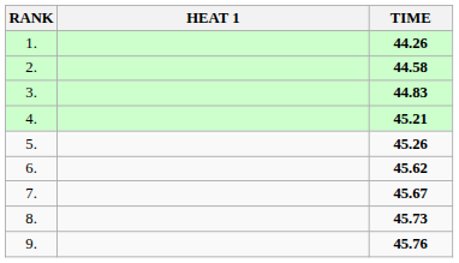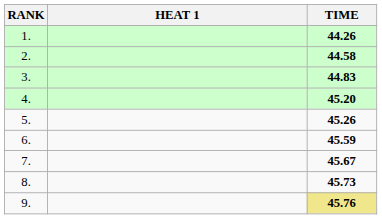 <table class="wikitable" style="border-collapse: collapse; font-size: 90%;">
 <tr>
 <th>RANK</th>
 <th style="width: 20em">HEAT 1</th>
 <th style="width: 5em">TIME</th>
 </tr>
 <tr style="background:#ccffcc;">
 <td align="center">1.</td>
 <td></td>
 <td align="center"><strong>44.26</strong></td>
 </tr>
 <tr style="background:#ccffcc;">
 <td align="center">2.</td>
 <td></td>
 <td align="center"><strong>44.58</strong></td>
 </tr>
 <tr style="background:#ccffcc;">
 <td align="center">3.</td>
 <td></td>
 <td align="center"><strong>44.83</strong></td>
 </tr>
 <tr style="background:#ccffcc;">
 <td align="center">4.</td>
 <td></td>
-<td align="center"><strong>45.21</strong></td>
+<td align="center"><strong>45.20</strong></td>
 </tr>
 <tr>
 <td align="center">5.</td>
 <td></td>
 <td align="center"><strong>45.26</strong></td>
 </tr>
 <tr>
 <td align="center">6.</td>
 <td></td>
-<td align="center"><strong>45.62</strong></td>
+<td align="center"><strong>45.59</strong></td>
 </tr>
 <tr>
 <td align="center">7.</td>
 <td></td>
 <td align="center"><strong>45.67</strong></td>
 </tr>
 <tr>
 <td align="center">8.</td>
 <td></td>
 <td align="center"><strong>45.73</strong></td>
 </tr>
 <tr>
 <td align="center">9.</td>
 <td></td>
-<td align="center"><strong>45.76</strong></td>
+<td align="center" style="background: khaki;"><strong>45.76</strong></td>
 </tr>
 </table>
